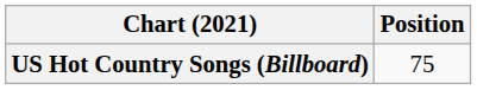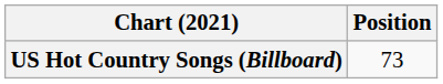 <table class="wikitable plainrowheaders" style="text-align:center">
 <tr>
 <th>Chart (2021)</th>
 <th>Position</th>
 </tr>
 <tr>
 <th scope="row">US Hot Country Songs (<em>Billboard</em>)</th>
-<td>75</td>
+<td>73</td>
 </tr>
 </table>
